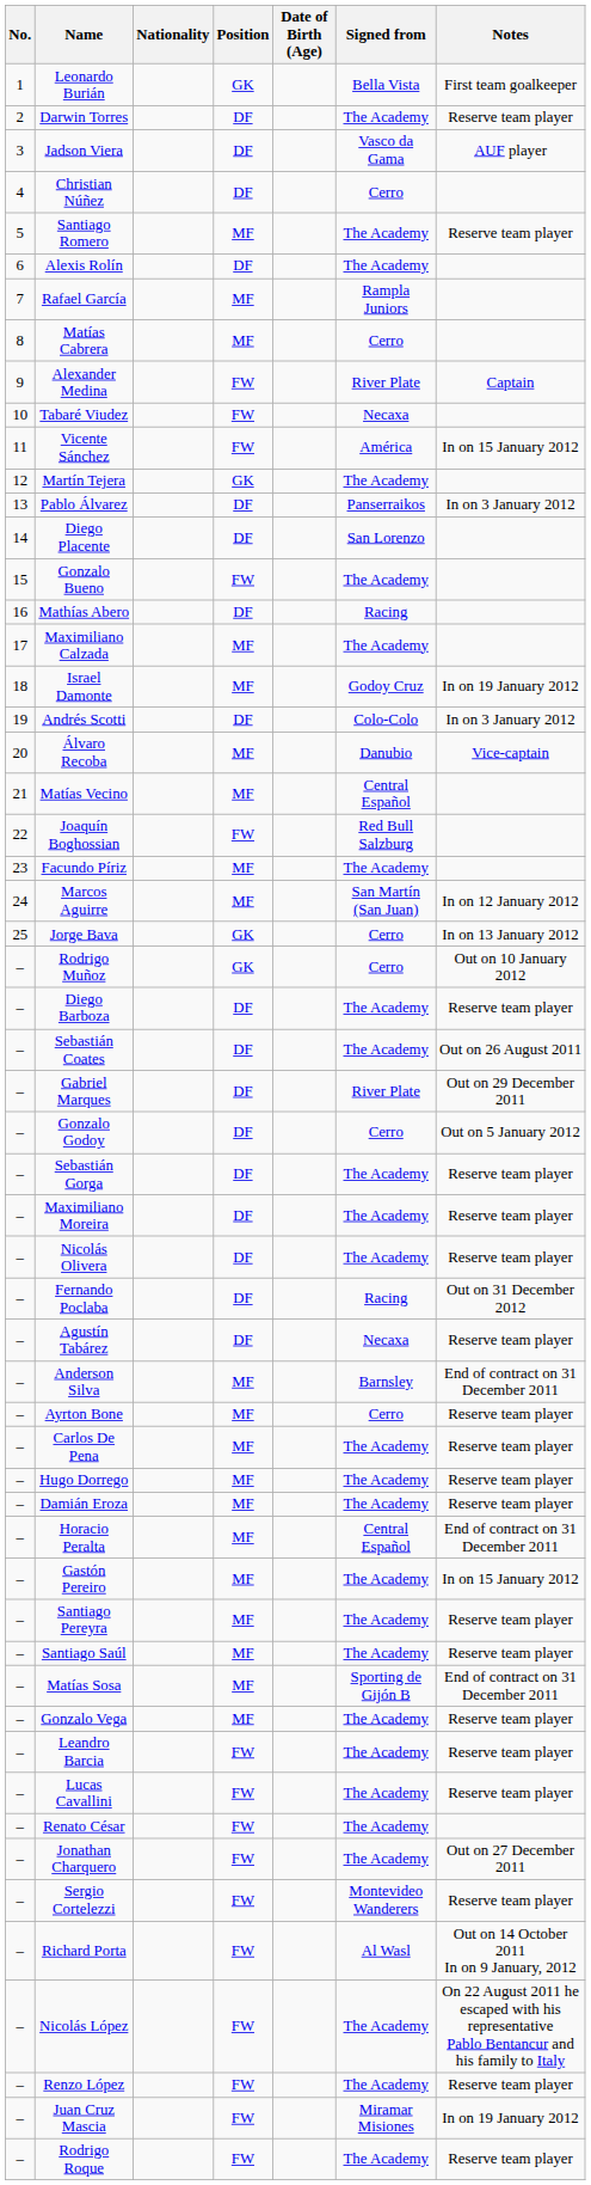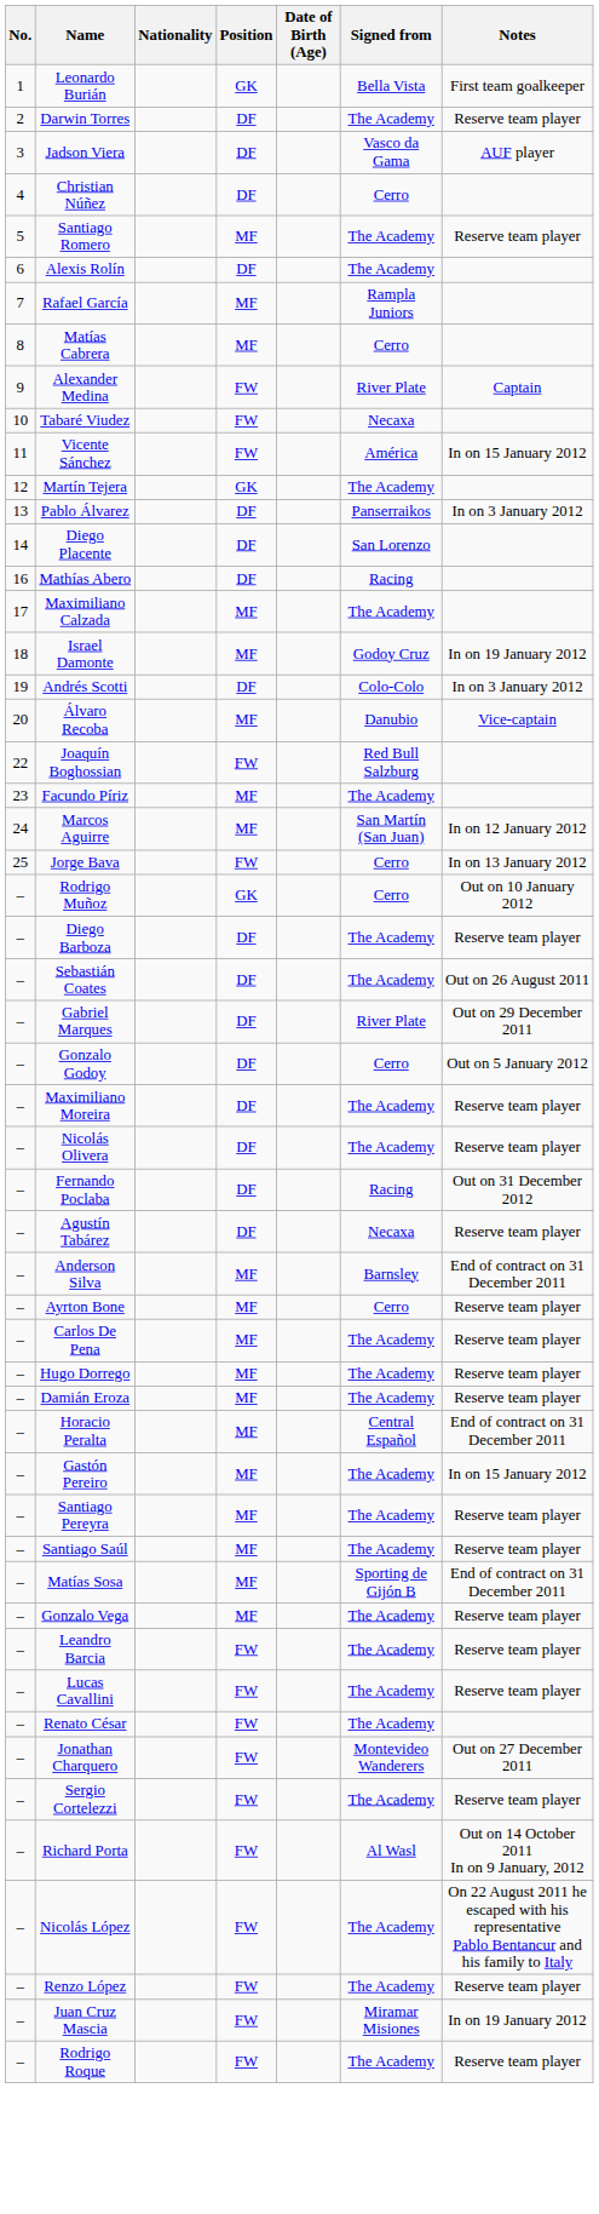 <table class="wikitable" style="text-align: center">
 <tr>
 <th>No.</th>
 <th>Name</th>
 <th>Nationality</th>
 <th>Position</th>
 <th>Date of Birth (Age)</th>
 <th>Signed from</th>
 <th>Notes</th>
 </tr>
 <tr>
 <td>1</td>
 <td><a href='#'>Leonardo Burián</a></td>
 <td></td>
 <td><a href='#'>GK</a></td>
 <td></td>
 <td> <a href='#'>Bella Vista</a></td>
 <td>First team goalkeeper</td>
 </tr>
 <tr>
 <td>2</td>
 <td><a href='#'>Darwin Torres</a></td>
 <td></td>
 <td><a href='#'>DF</a></td>
 <td></td>
 <td><a href='#'>The Academy</a></td>
 <td>Reserve team player</td>
 </tr>
 <tr>
 <td>3</td>
 <td><a href='#'>Jadson Viera</a></td>
 <td></td>
 <td><a href='#'>DF</a></td>
 <td></td>
 <td> <a href='#'>Vasco da Gama</a></td>
 <td><a href='#'>AUF</a> player</td>
 </tr>
 <tr>
 <td>4</td>
 <td><a href='#'>Christian Núñez</a></td>
 <td></td>
 <td><a href='#'>DF</a></td>
 <td></td>
 <td> <a href='#'>Cerro</a></td>
 <td></td>
 </tr>
 <tr>
 <td>5</td>
 <td><a href='#'>Santiago Romero</a></td>
 <td></td>
 <td><a href='#'>MF</a></td>
 <td></td>
 <td><a href='#'>The Academy</a></td>
 <td>Reserve team player</td>
 </tr>
 <tr>
 <td>6</td>
 <td><a href='#'>Alexis Rolín</a></td>
 <td></td>
 <td><a href='#'>DF</a></td>
 <td></td>
 <td><a href='#'>The Academy</a></td>
 <td></td>
 </tr>
 <tr>
 <td>7</td>
 <td><a href='#'>Rafael García</a></td>
 <td></td>
 <td><a href='#'>MF</a></td>
 <td></td>
 <td> <a href='#'>Rampla Juniors</a></td>
 <td></td>
 </tr>
 <tr>
 <td>8</td>
 <td><a href='#'>Matías Cabrera</a></td>
 <td></td>
 <td><a href='#'>MF</a></td>
 <td></td>
 <td> <a href='#'>Cerro</a></td>
 <td></td>
 </tr>
 <tr>
 <td>9</td>
 <td><a href='#'>Alexander Medina</a></td>
 <td></td>
 <td><a href='#'>FW</a></td>
 <td></td>
 <td> <a href='#'>River Plate</a></td>
 <td><a href='#'>Captain</a></td>
 </tr>
 <tr>
 <td>10</td>
 <td><a href='#'>Tabaré Viudez</a></td>
 <td></td>
 <td><a href='#'>FW</a></td>
 <td></td>
 <td> <a href='#'>Necaxa</a></td>
 <td></td>
 </tr>
 <tr>
 <td>11</td>
 <td><a href='#'>Vicente Sánchez</a></td>
 <td></td>
 <td><a href='#'>FW</a></td>
 <td></td>
 <td> <a href='#'>América</a></td>
 <td>In on 15 January 2012</td>
 </tr>
 <tr>
 <td>12</td>
 <td><a href='#'>Martín Tejera</a></td>
 <td></td>
 <td><a href='#'>GK</a></td>
 <td></td>
 <td><a href='#'>The Academy</a></td>
 <td></td>
 </tr>
 <tr>
 <td>13</td>
 <td><a href='#'>Pablo Álvarez</a></td>
 <td></td>
 <td><a href='#'>DF</a></td>
 <td></td>
 <td> <a href='#'>Panserraikos</a></td>
 <td>In on 3 January 2012</td>
 </tr>
 <tr>
 <td>14</td>
 <td><a href='#'>Diego Placente</a></td>
 <td></td>
 <td><a href='#'>DF</a></td>
 <td></td>
 <td> <a href='#'>San Lorenzo</a></td>
 <td></td>
 </tr>
 <tr>
-<td>15</td>
-<td><a href='#'>Gonzalo Bueno</a></td>
-<td></td>
-<td><a href='#'>FW</a></td>
-<td></td>
-<td><a href='#'>The Academy</a></td>
-<td></td>
-</tr>
-<tr>
 <td>16</td>
 <td><a href='#'>Mathías Abero</a></td>
 <td></td>
 <td><a href='#'>DF</a></td>
 <td></td>
 <td> <a href='#'>Racing</a></td>
 <td></td>
 </tr>
 <tr>
 <td>17</td>
 <td><a href='#'>Maximiliano Calzada</a></td>
 <td></td>
 <td><a href='#'>MF</a></td>
 <td></td>
 <td><a href='#'>The Academy</a></td>
 <td></td>
 </tr>
 <tr>
 <td>18</td>
 <td><a href='#'>Israel Damonte</a></td>
 <td></td>
 <td><a href='#'>MF</a></td>
 <td></td>
 <td> <a href='#'>Godoy Cruz</a></td>
 <td>In on 19 January 2012</td>
 </tr>
 <tr>
 <td>19</td>
 <td><a href='#'>Andrés Scotti</a></td>
 <td></td>
 <td><a href='#'>DF</a></td>
 <td></td>
 <td> <a href='#'>Colo-Colo</a></td>
 <td>In on 3 January 2012</td>
 </tr>
 <tr>
 <td>20</td>
 <td><a href='#'>Álvaro Recoba</a></td>
 <td></td>
 <td><a href='#'>MF</a></td>
 <td></td>
 <td> <a href='#'>Danubio</a></td>
 <td><a href='#'>Vice-captain</a></td>
 </tr>
 <tr>
-<td>21</td>
-<td><a href='#'>Matías Vecino</a></td>
-<td></td>
-<td><a href='#'>MF</a></td>
-<td></td>
-<td> <a href='#'>Central Español</a></td>
-<td></td>
-</tr>
-<tr>
 <td>22</td>
 <td><a href='#'>Joaquín Boghossian</a></td>
 <td></td>
 <td><a href='#'>FW</a></td>
 <td></td>
 <td> <a href='#'>Red Bull Salzburg</a></td>
 <td></td>
 </tr>
 <tr>
 <td>23</td>
 <td><a href='#'>Facundo Píriz</a></td>
 <td></td>
 <td><a href='#'>MF</a></td>
 <td></td>
 <td><a href='#'>The Academy</a></td>
 <td></td>
 </tr>
 <tr>
 <td>24</td>
 <td><a href='#'>Marcos Aguirre</a></td>
 <td></td>
 <td><a href='#'>MF</a></td>
 <td></td>
 <td> <a href='#'>San Martín (San Juan)</a></td>
 <td>In on 12 January 2012</td>
 </tr>
 <tr>
 <td>25</td>
 <td><a href='#'>Jorge Bava</a></td>
 <td></td>
-<td><a href='#'>GK</a></td>
+<td><a href='#'>FW</a></td>
 <td></td>
 <td> <a href='#'>Cerro</a></td>
 <td>In on 13 January 2012</td>
 </tr>
 <tr>
 <td>–</td>
 <td><a href='#'>Rodrigo Muñoz</a></td>
 <td></td>
 <td><a href='#'>GK</a></td>
 <td></td>
 <td> <a href='#'>Cerro</a></td>
 <td>Out on 10 January 2012</td>
 </tr>
 <tr>
 <td>–</td>
 <td><a href='#'>Diego Barboza</a></td>
 <td></td>
 <td><a href='#'>DF</a></td>
 <td></td>
 <td><a href='#'>The Academy</a></td>
 <td>Reserve team player</td>
 </tr>
 <tr>
 <td>–</td>
 <td><a href='#'>Sebastián Coates</a></td>
 <td></td>
 <td><a href='#'>DF</a></td>
 <td></td>
 <td><a href='#'>The Academy</a></td>
 <td>Out on 26 August 2011</td>
 </tr>
 <tr>
 <td>–</td>
 <td><a href='#'>Gabriel Marques</a></td>
 <td></td>
 <td><a href='#'>DF</a></td>
 <td></td>
 <td> <a href='#'>River Plate</a></td>
 <td>Out on 29 December 2011</td>
 </tr>
 <tr>
 <td>–</td>
 <td><a href='#'>Gonzalo Godoy</a></td>
 <td></td>
 <td><a href='#'>DF</a></td>
 <td></td>
 <td> <a href='#'>Cerro</a></td>
 <td>Out on 5 January 2012</td>
-</tr>
-<tr>
-<td>–</td>
-<td><a href='#'>Sebastián Gorga</a></td>
-<td></td>
-<td><a href='#'>DF</a></td>
-<td></td>
-<td><a href='#'>The Academy</a></td>
-<td>Reserve team player</td>
 </tr>
 <tr>
 <td>–</td>
 <td><a href='#'>Maximiliano Moreira</a></td>
 <td></td>
 <td><a href='#'>DF</a></td>
 <td></td>
 <td><a href='#'>The Academy</a></td>
 <td>Reserve team player</td>
 </tr>
 <tr>
 <td>–</td>
 <td><a href='#'>Nicolás Olivera</a></td>
 <td></td>
 <td><a href='#'>DF</a></td>
 <td></td>
 <td><a href='#'>The Academy</a></td>
 <td>Reserve team player</td>
 </tr>
 <tr>
 <td>–</td>
 <td><a href='#'>Fernando Poclaba</a></td>
 <td></td>
 <td><a href='#'>DF</a></td>
 <td></td>
 <td> <a href='#'>Racing</a></td>
 <td>Out on 31 December 2012</td>
 </tr>
 <tr>
 <td>–</td>
 <td><a href='#'>Agustín Tabárez</a></td>
 <td></td>
 <td><a href='#'>DF</a></td>
 <td></td>
 <td> <a href='#'>Necaxa</a></td>
 <td>Reserve team player</td>
 </tr>
 <tr>
 <td>–</td>
 <td><a href='#'>Anderson Silva</a></td>
 <td></td>
 <td><a href='#'>MF</a></td>
 <td></td>
 <td> <a href='#'>Barnsley</a></td>
 <td>End of contract on 31 December 2011</td>
 </tr>
 <tr>
 <td>–</td>
 <td><a href='#'>Ayrton Bone</a></td>
 <td></td>
 <td><a href='#'>MF</a></td>
 <td></td>
 <td> <a href='#'>Cerro</a></td>
 <td>Reserve team player</td>
 </tr>
 <tr>
 <td>–</td>
 <td><a href='#'>Carlos De Pena</a></td>
 <td></td>
 <td><a href='#'>MF</a></td>
 <td></td>
 <td><a href='#'>The Academy</a></td>
 <td>Reserve team player</td>
 </tr>
 <tr>
 <td>–</td>
 <td><a href='#'>Hugo Dorrego</a></td>
 <td></td>
 <td><a href='#'>MF</a></td>
 <td></td>
 <td><a href='#'>The Academy</a></td>
 <td>Reserve team player</td>
 </tr>
 <tr>
 <td>–</td>
 <td><a href='#'>Damián Eroza</a></td>
 <td></td>
 <td><a href='#'>MF</a></td>
 <td></td>
 <td><a href='#'>The Academy</a></td>
 <td>Reserve team player</td>
 </tr>
 <tr>
 <td>–</td>
 <td><a href='#'>Horacio Peralta</a></td>
 <td></td>
 <td><a href='#'>MF</a></td>
 <td></td>
 <td> <a href='#'>Central Español</a></td>
 <td>End of contract on 31 December 2011</td>
 </tr>
 <tr>
 <td>–</td>
 <td><a href='#'>Gastón Pereiro</a></td>
 <td></td>
 <td><a href='#'>MF</a></td>
 <td></td>
 <td><a href='#'>The Academy</a></td>
 <td>In on 15 January 2012</td>
 </tr>
 <tr>
 <td>–</td>
 <td><a href='#'>Santiago Pereyra</a></td>
 <td></td>
 <td><a href='#'>MF</a></td>
 <td></td>
 <td><a href='#'>The Academy</a></td>
 <td>Reserve team player</td>
 </tr>
 <tr>
 <td>–</td>
 <td><a href='#'>Santiago Saúl</a></td>
 <td></td>
 <td><a href='#'>MF</a></td>
 <td></td>
 <td><a href='#'>The Academy</a></td>
 <td>Reserve team player</td>
 </tr>
 <tr>
 <td>–</td>
 <td><a href='#'>Matías Sosa</a></td>
 <td></td>
 <td><a href='#'>MF</a></td>
 <td></td>
 <td> <a href='#'>Sporting de Gijón B</a></td>
 <td>End of contract on 31 December 2011</td>
 </tr>
 <tr>
 <td>–</td>
 <td><a href='#'>Gonzalo Vega</a></td>
 <td></td>
 <td><a href='#'>MF</a></td>
 <td></td>
 <td><a href='#'>The Academy</a></td>
 <td>Reserve team player</td>
 </tr>
 <tr>
 <td>–</td>
 <td><a href='#'>Leandro Barcia</a></td>
 <td></td>
 <td><a href='#'>FW</a></td>
 <td></td>
 <td><a href='#'>The Academy</a></td>
 <td>Reserve team player</td>
 </tr>
 <tr>
 <td>–</td>
 <td><a href='#'>Lucas Cavallini</a></td>
 <td></td>
 <td><a href='#'>FW</a></td>
 <td></td>
 <td><a href='#'>The Academy</a></td>
 <td>Reserve team player</td>
 </tr>
 <tr>
 <td>–</td>
 <td><a href='#'>Renato César</a></td>
 <td></td>
 <td><a href='#'>FW</a></td>
 <td></td>
 <td><a href='#'>The Academy</a></td>
 <td></td>
 </tr>
 <tr>
 <td>–</td>
 <td><a href='#'>Jonathan Charquero</a></td>
 <td></td>
 <td><a href='#'>FW</a></td>
 <td></td>
-<td><a href='#'>The Academy</a></td>
+<td> <a href='#'>Montevideo Wanderers</a></td>
 <td>Out on 27 December 2011</td>
 </tr>
 <tr>
 <td>–</td>
 <td><a href='#'>Sergio Cortelezzi</a></td>
 <td></td>
 <td><a href='#'>FW</a></td>
 <td></td>
-<td> <a href='#'>Montevideo Wanderers</a></td>
+<td><a href='#'>The Academy</a></td>
 <td>Reserve team player</td>
 </tr>
 <tr>
 <td>–</td>
 <td><a href='#'>Richard Porta</a></td>
 <td></td>
 <td><a href='#'>FW</a></td>
 <td></td>
 <td> <a href='#'>Al Wasl</a></td>
 <td>Out on 14 October 2011<br>In on 9 January, 2012</td>
 </tr>
 <tr>
 <td>–</td>
 <td><a href='#'>Nicolás López</a></td>
 <td></td>
 <td><a href='#'>FW</a></td>
 <td></td>
 <td><a href='#'>The Academy</a></td>
 <td>On 22 August 2011 he escaped with his representative<br><a href='#'>Pablo Bentancur</a> and his family to <a href='#'>Italy</a></td>
 </tr>
 <tr>
 <td>–</td>
 <td><a href='#'>Renzo López</a></td>
 <td></td>
 <td><a href='#'>FW</a></td>
 <td></td>
 <td><a href='#'>The Academy</a></td>
 <td>Reserve team player</td>
 </tr>
 <tr>
 <td>–</td>
 <td><a href='#'>Juan Cruz Mascia</a></td>
 <td></td>
 <td><a href='#'>FW</a></td>
 <td></td>
 <td> <a href='#'>Miramar Misiones</a></td>
 <td>In on 19 January 2012</td>
 </tr>
 <tr>
 <td>–</td>
 <td><a href='#'>Rodrigo Roque</a></td>
 <td></td>
 <td><a href='#'>FW</a></td>
 <td></td>
 <td><a href='#'>The Academy</a></td>
 <td>Reserve team player</td>
 </tr>
 </table>
